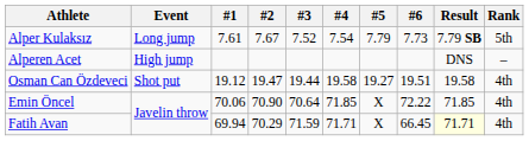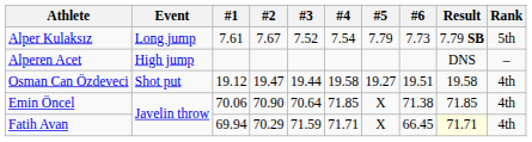 <table class="wikitable" style="text-align:center">
 <tr>
 <th>Athlete</th>
 <th>Event</th>
 <th>#1</th>
 <th>#2</th>
 <th>#3</th>
 <th>#4</th>
 <th>#5</th>
 <th>#6</th>
 <th>Result</th>
 <th>Rank</th>
 </tr>
 <tr>
 <td align="left"><a href='#'>Alper Kulaksız</a></td>
 <td align=left><a href='#'>Long jump</a></td>
 <td>7.61</td>
 <td>7.67</td>
 <td>7.52</td>
 <td>7.54</td>
 <td>7.79</td>
 <td>7.73</td>
 <td>7.79 <strong>SB</strong></td>
 <td>5th</td>
 </tr>
 <tr>
 <td align="left"><a href='#'>Alperen Acet</a></td>
 <td align=left><a href='#'>High jump</a></td>
 <td></td>
 <td></td>
 <td></td>
 <td></td>
 <td></td>
 <td></td>
 <td>DNS</td>
 <td>–</td>
 </tr>
 <tr>
 <td align="left"><a href='#'>Osman Can Özdeveci</a></td>
 <td align=left><a href='#'>Shot put</a></td>
 <td>19.12</td>
 <td>19.47</td>
 <td>19.44</td>
 <td>19.58</td>
 <td>19.27</td>
 <td>19.51</td>
 <td>19.58</td>
 <td>4th</td>
 </tr>
 <tr>
 <td align="left"><a href='#'>Emin Öncel</a></td>
 <td align=left rowspan=2><a href='#'>Javelin throw</a></td>
 <td>70.06</td>
 <td>70.90</td>
 <td>70.64</td>
 <td>71.85</td>
 <td>X</td>
-<td>72.22</td>
+<td>71.38</td>
 <td>71.85</td>
 <td>4th</td>
 </tr>
 <tr>
 <td align="left"><a href='#'>Fatih Avan</a></td>
 <td>69.94</td>
 <td>70.29</td>
 <td>71.59</td>
 <td>71.71</td>
 <td>X</td>
 <td>66.45</td>
 <td style="background: lightyellow;">71.71</td>
 <td>4th</td>
 </tr>
 </table>
